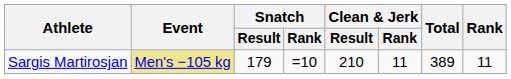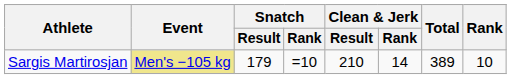 <table class="wikitable" style="font-size:90%">
 <tr>
 <th rowspan="2">Athlete</th>
 <th rowspan="2">Event</th>
 <th colspan="2">Snatch</th>
 <th colspan="2">Clean & Jerk</th>
 <th rowspan="2">Total</th>
 <th rowspan="2">Rank</th>
 </tr>
 <tr style="font-size:95%">
 <th>Result</th>
 <th>Rank</th>
 <th>Result</th>
 <th>Rank</th>
 </tr>
 <tr align=center>
 <td align=left><a href='#'>Sargis Martirosjan</a></td>
 <td align=left style="background: khaki;"><a href='#'>Men's −105 kg</a></td>
 <td>179</td>
 <td>=10</td>
 <td>210</td>
-<td>11</td>
+<td>14</td>
 <td>389</td>
-<td>11</td>
+<td>10</td>
 </tr>
 </table>
